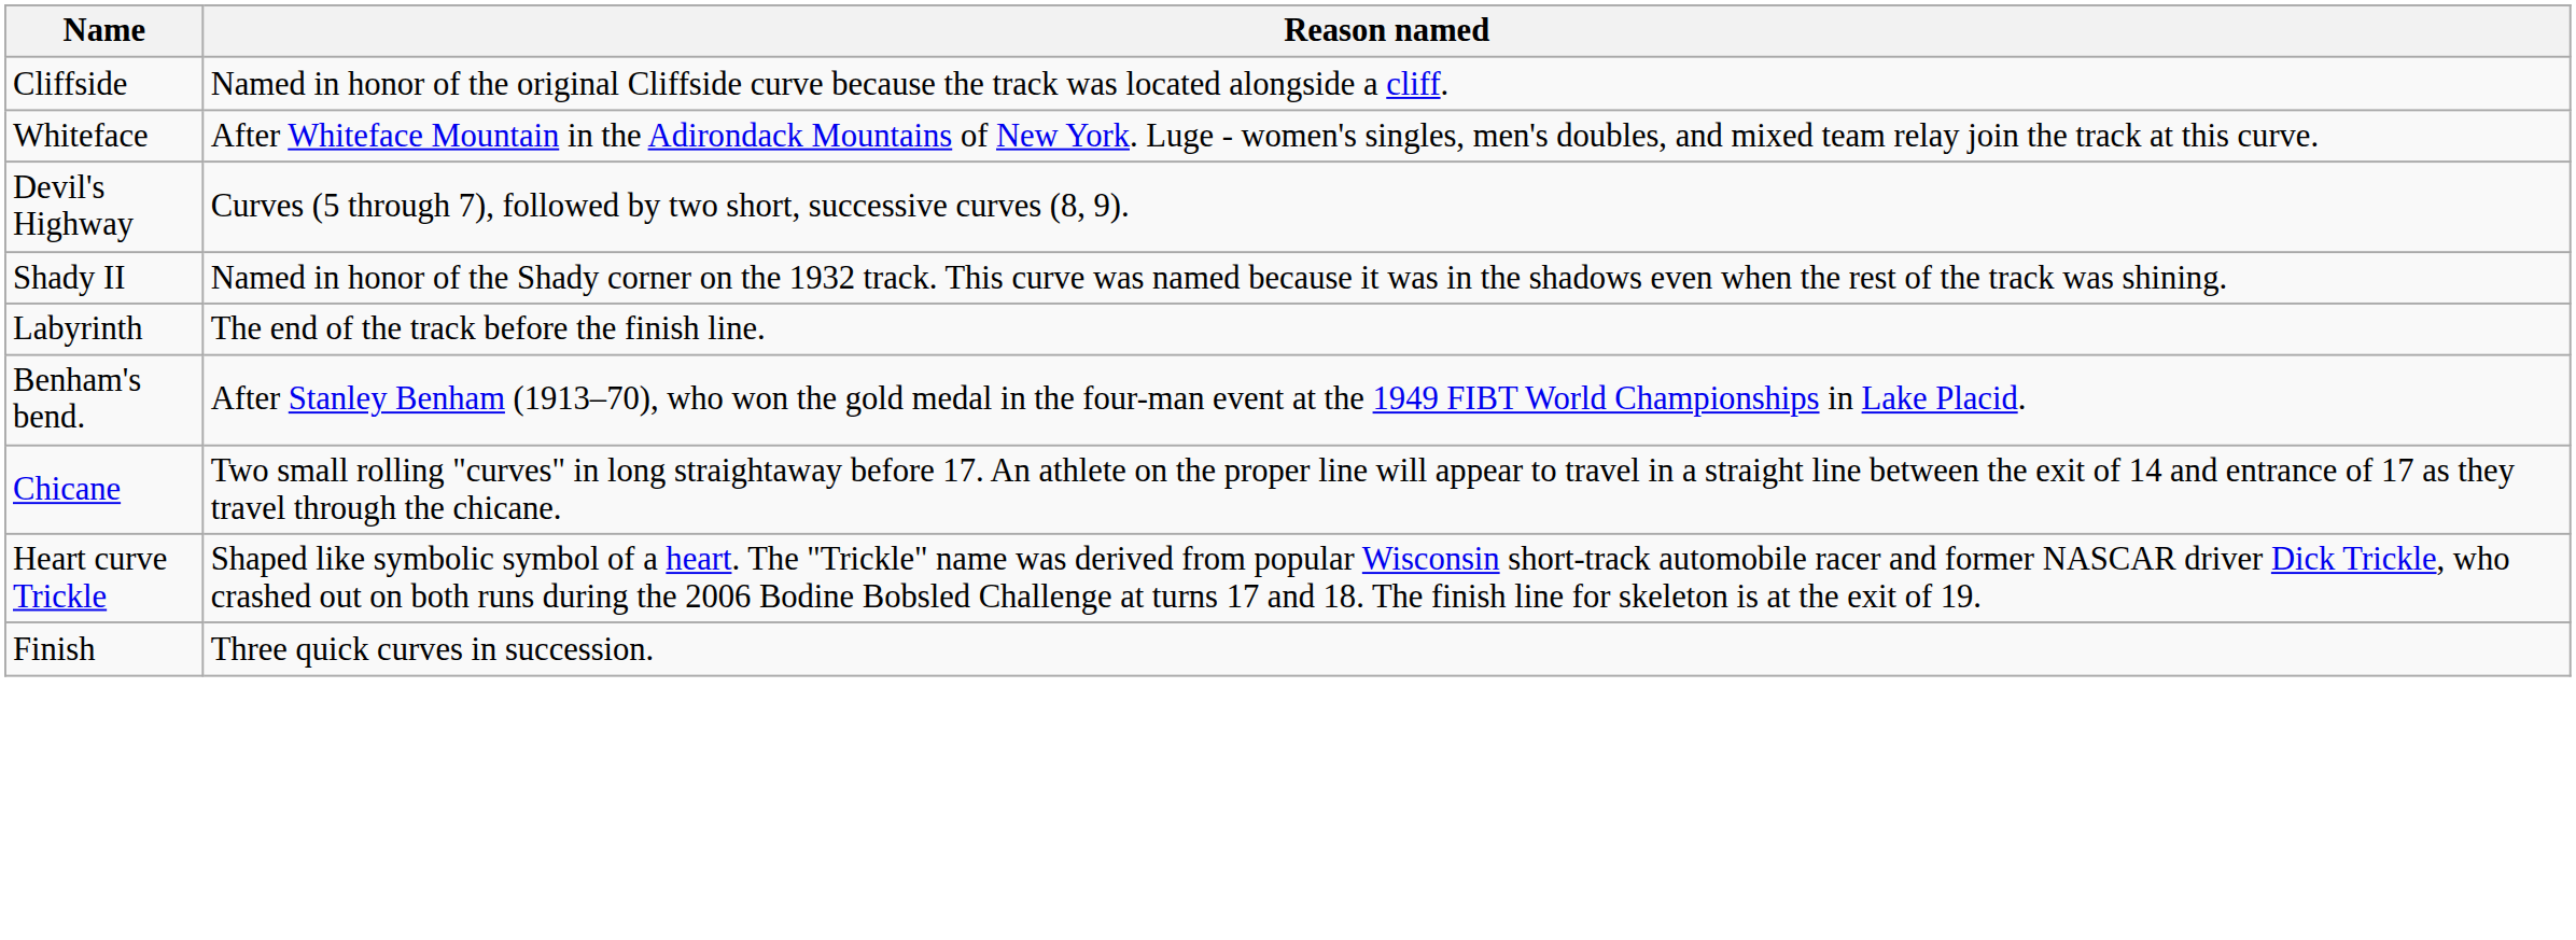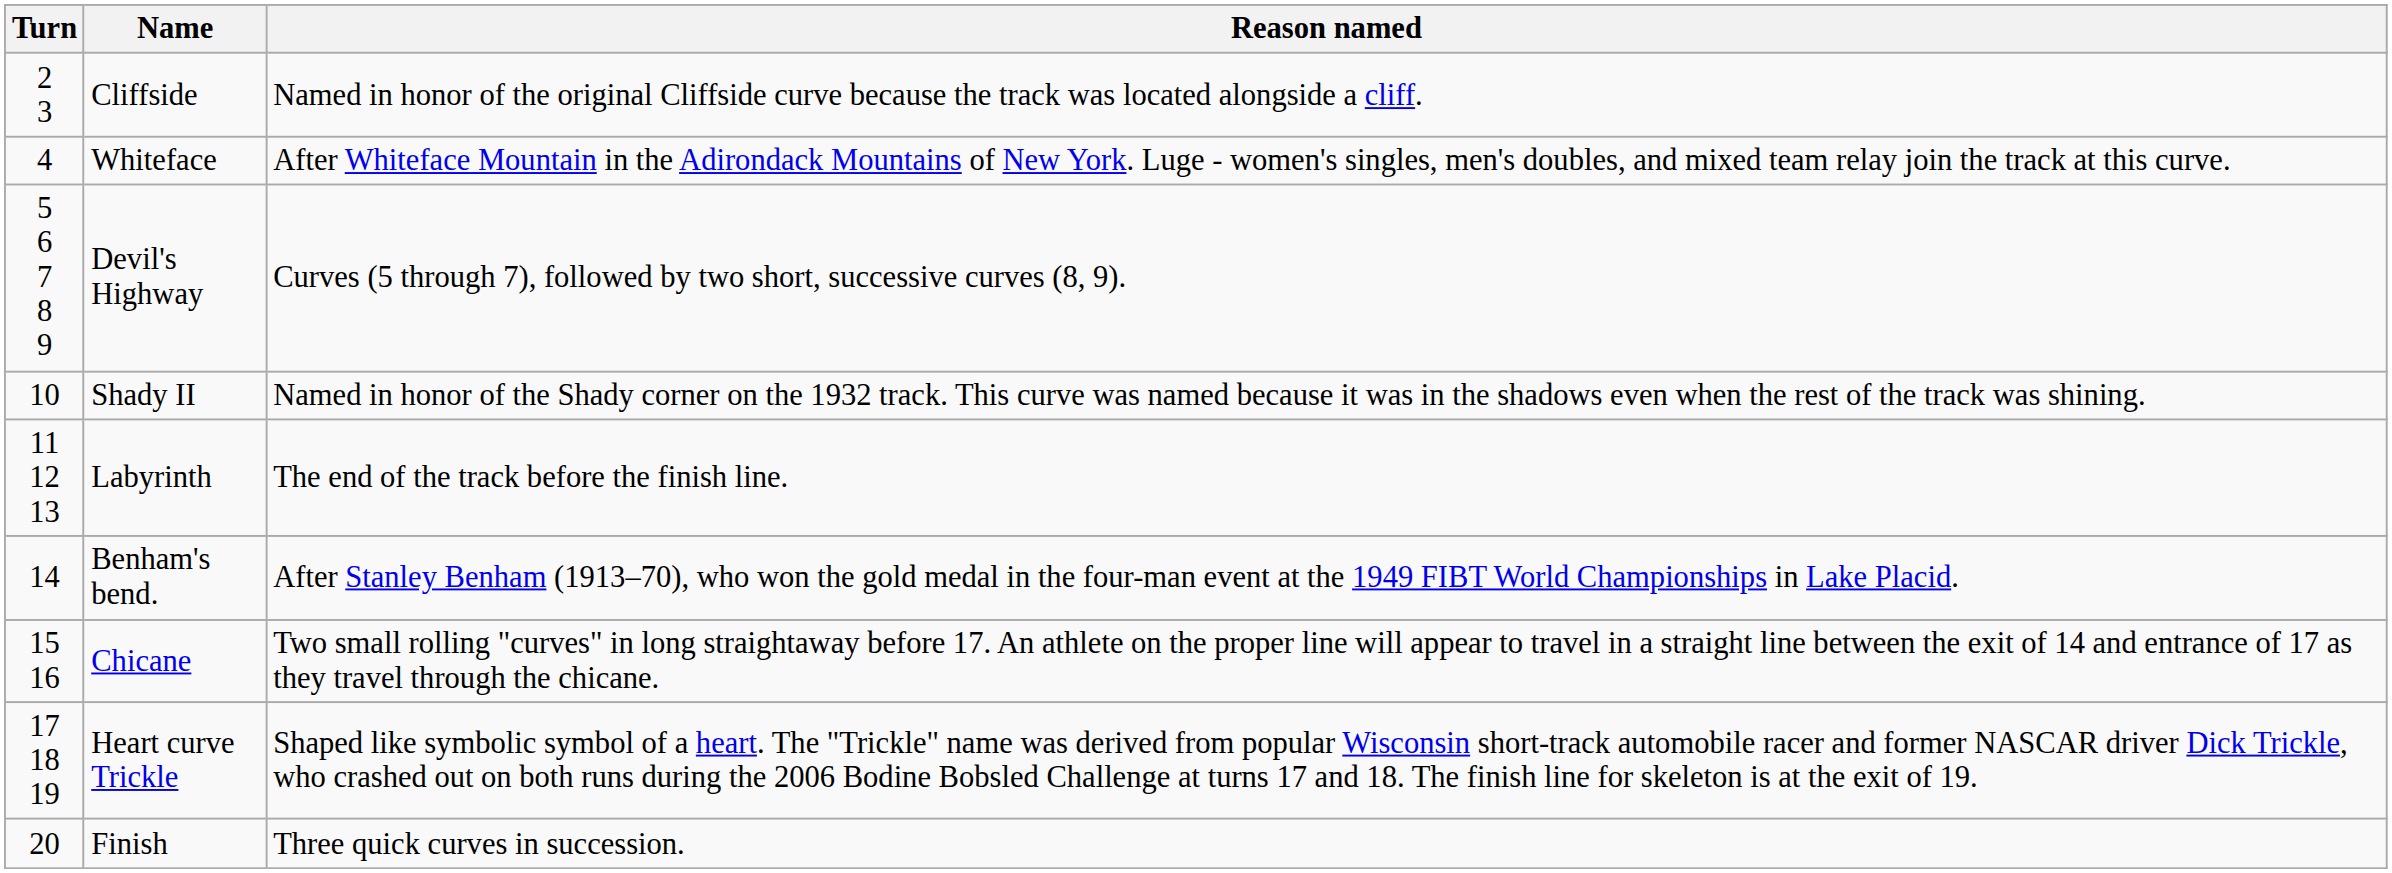 <table class="wikitable">
 <tr>
+<th>Turn</th>
 <th>Name</th>
 <th>Reason named</th>
 </tr>
 <tr>
+<td align=center>2<br>3</td>
 <td>Cliffside</td>
 <td>Named in honor of the original Cliffside curve because the track was located alongside a <a href='#'>cliff</a>.</td>
 </tr>
 <tr>
+<td align=center>4</td>
 <td>Whiteface</td>
 <td>After <a href='#'>Whiteface Mountain</a> in the <a href='#'>Adirondack Mountains</a> of <a href='#'>New York</a>. Luge - women's singles, men's doubles, and mixed team relay join the track at this curve.</td>
 </tr>
 <tr>
+<td align=center>5<br>6<br>7<br>8<br>9</td>
 <td>Devil's Highway</td>
 <td>Curves (5 through 7), followed by two short, successive curves (8, 9).</td>
 </tr>
 <tr>
+<td align=center>10</td>
 <td>Shady II</td>
 <td>Named in honor of the Shady corner on the 1932 track.  This curve was named because it was in the shadows even when the rest of the track was shining.</td>
 </tr>
 <tr>
+<td align=center>11<br>12<br>13</td>
 <td>Labyrinth</td>
 <td>The end of the track before the finish line.</td>
 </tr>
 <tr>
+<td align=center>14</td>
 <td>Benham's bend.</td>
 <td>After <a href='#'>Stanley Benham</a> (1913–70), who won the gold medal in the four-man event at the <a href='#'>1949 FIBT World Championships</a> in <a href='#'>Lake Placid</a>.</td>
 </tr>
 <tr>
+<td align=center>15<br>16</td>
 <td><a href='#'>Chicane</a></td>
 <td>Two small rolling "curves" in long straightaway before 17.  An athlete on the proper line will appear to travel in a straight line between the exit of 14 and entrance of 17 as they travel through the chicane.</td>
 </tr>
 <tr>
+<td align=center>17<br>18<br>19</td>
 <td>Heart curve<br><a href='#'>Trickle</a></td>
 <td>Shaped like symbolic symbol of a <a href='#'>heart</a>. The "Trickle" name was derived from popular <a href='#'>Wisconsin</a> short-track automobile racer and former NASCAR driver <a href='#'>Dick Trickle</a>, who crashed out on both runs during the 2006 Bodine Bobsled Challenge at turns 17 and 18. The finish line for skeleton is at the exit of 19.</td>
 </tr>
 <tr>
+<td align=center>20</td>
 <td>Finish</td>
 <td>Three quick curves in succession.</td>
 </tr>
 </table>
